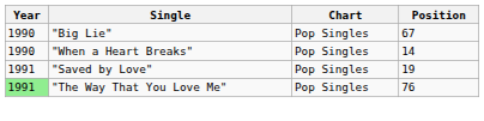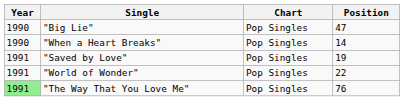 <table class="wikitable" width="550px">
 <tr>
 <th align="left">Year</th>
 <th align="left">Single</th>
 <th align="left">Chart</th>
 <th align="left">Position</th>
 </tr>
 <tr>
 <td align="left">1990</td>
 <td align="left">"Big Lie"</td>
 <td align="left">Pop Singles</td>
-<td align="left">67</td>
+<td align="left">47</td>
 </tr>
 <tr>
 <td align="left">1990</td>
 <td align="left">"When a Heart Breaks"</td>
 <td align="left">Pop Singles</td>
 <td align="left">14</td>
 </tr>
 <tr>
 <td align="left">1991</td>
 <td align="left">"Saved by Love"</td>
 <td align="left">Pop Singles</td>
 <td align="left">19</td>
 </tr>
 <tr>
+<td align="left">1991</td>
+<td align="left">"World of Wonder"</td>
+<td align="left">Pop Singles</td>
+<td align="left">22</td>
+</tr>
+<tr>
 <td align="left" style="background: lightgreen;">1991</td>
 <td align="left">"The Way That You Love Me"</td>
 <td align="left">Pop Singles</td>
 <td align="left">76</td>
 </tr>
 </table>
